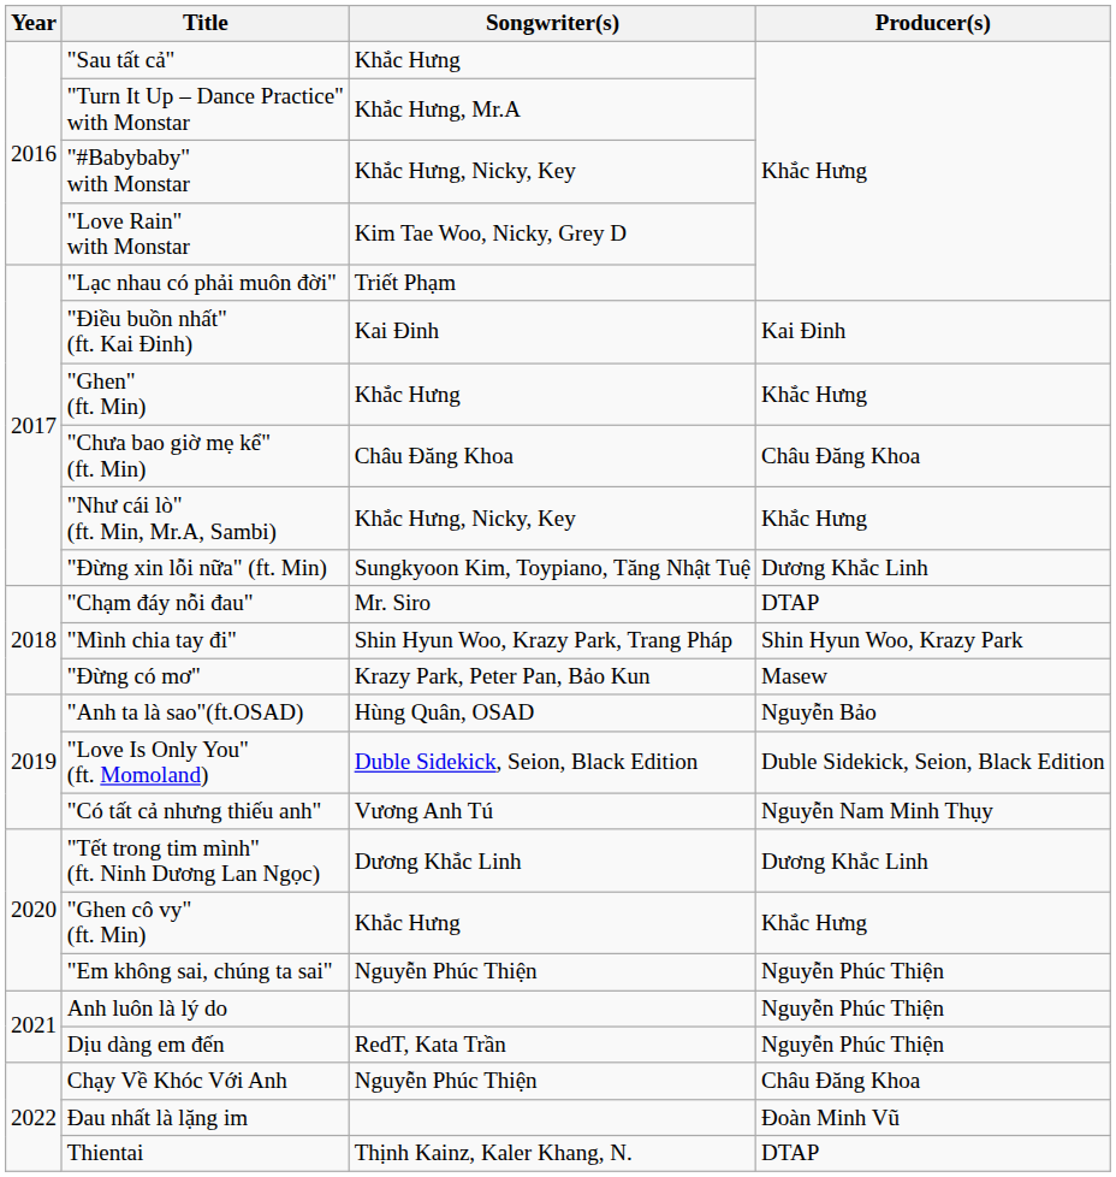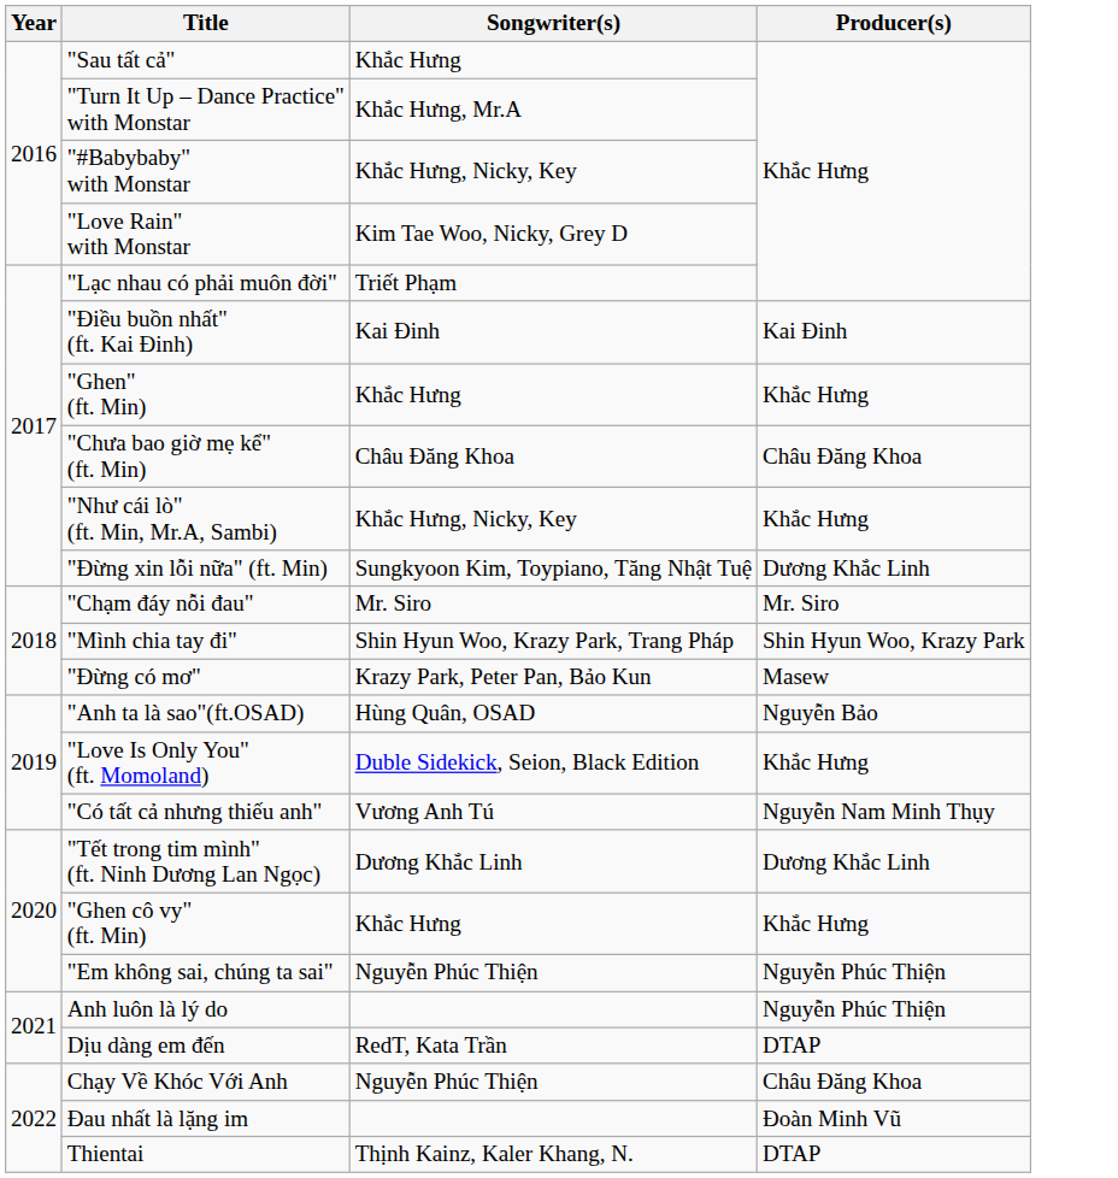 <table class="wikitable">
 <tr>
 <th>Year</th>
 <th>Title</th>
 <th>Songwriter(s)</th>
 <th>Producer(s)</th>
 </tr>
 <tr>
 <td rowspan="4">2016</td>
 <td>"Sau tất cả"</td>
 <td>Khắc Hưng</td>
 <td rowspan="5">Khắc Hưng</td>
 </tr>
 <tr>
 <td>"Turn It Up – Dance Practice"<br>with Monstar</td>
 <td>Khắc Hưng, Mr.A</td>
 </tr>
 <tr>
 <td>"#Babybaby"<br>with Monstar</td>
 <td>Khắc Hưng, Nicky, Key</td>
 </tr>
 <tr>
 <td>"Love Rain"<br>with Monstar</td>
 <td>Kim Tae Woo, Nicky, Grey D</td>
 </tr>
 <tr>
 <td rowspan="6">2017</td>
 <td>"Lạc nhau có phải muôn đời"</td>
 <td>Triết Phạm</td>
 </tr>
 <tr>
 <td>"Điều buồn nhất"<br>(ft. Kai Đinh)</td>
 <td>Kai Đinh</td>
 <td>Kai Đinh</td>
 </tr>
 <tr>
 <td>"Ghen"<br>(ft. Min)</td>
 <td>Khắc Hưng</td>
 <td>Khắc Hưng</td>
 </tr>
 <tr>
 <td>"Chưa bao giờ mẹ kể"<br>(ft. Min)</td>
 <td>Châu Đăng Khoa</td>
 <td>Châu Đăng Khoa</td>
 </tr>
 <tr>
 <td>"Như cái lò"<br>(ft. Min, Mr.A, Sambi)</td>
 <td>Khắc Hưng, Nicky, Key</td>
 <td>Khắc Hưng</td>
 </tr>
 <tr>
 <td>"Đừng xin lỗi nữa" (ft. Min)</td>
 <td>Sungkyoon Kim, Toypiano, Tăng Nhật Tuệ</td>
 <td>Dương Khắc Linh</td>
 </tr>
 <tr>
 <td rowspan="3">2018</td>
 <td>"Chạm đáy nỗi đau"</td>
 <td>Mr. Siro</td>
-<td>DTAP</td>
+<td>Mr. Siro</td>
 </tr>
 <tr>
 <td>"Mình chia tay đi"</td>
 <td>Shin Hyun Woo, Krazy Park, Trang Pháp</td>
 <td>Shin Hyun Woo, Krazy Park</td>
 </tr>
 <tr>
 <td>"Đừng có mơ"</td>
 <td>Krazy Park, Peter Pan, Bảo Kun</td>
 <td>Masew</td>
 </tr>
 <tr>
 <td rowspan="3">2019</td>
 <td>"Anh ta là sao"(ft.OSAD)</td>
 <td>Hùng Quân, OSAD</td>
 <td>Nguyễn Bảo</td>
 </tr>
 <tr>
 <td>"Love Is Only You"<br>(ft. <a href='#'>Momoland</a>)</td>
 <td><a href='#'>Duble Sidekick</a>, Seion, Black Edition</td>
-<td>Duble Sidekick, Seion, Black Edition</td>
+<td>Khắc Hưng</td>
 </tr>
 <tr>
 <td>"Có tất cả nhưng thiếu anh"</td>
 <td>Vương Anh Tú</td>
 <td>Nguyễn Nam Minh Thụy</td>
 </tr>
 <tr>
 <td rowspan="3">2020</td>
 <td>"Tết trong tim mình"<br>(ft. Ninh Dương Lan Ngọc)</td>
 <td>Dương Khắc Linh</td>
 <td>Dương Khắc Linh</td>
 </tr>
 <tr>
 <td>"Ghen cô vy"<br>(ft. Min)</td>
 <td>Khắc Hưng</td>
 <td>Khắc Hưng</td>
 </tr>
 <tr>
 <td>"Em không sai, chúng ta sai"</td>
 <td>Nguyễn Phúc Thiện</td>
 <td>Nguyễn Phúc Thiện</td>
 </tr>
 <tr>
 <td rowspan="2">2021</td>
 <td>Anh luôn là lý do</td>
 <td></td>
 <td>Nguyễn Phúc Thiện</td>
 </tr>
 <tr>
 <td>Dịu dàng em đến</td>
 <td>RedT, Kata Trần</td>
-<td>Nguyễn Phúc Thiện</td>
+<td>DTAP</td>
 </tr>
 <tr>
 <td rowspan="3">2022</td>
 <td>Chạy Về Khóc Với Anh</td>
 <td>Nguyễn Phúc Thiện</td>
 <td>Châu Đăng Khoa</td>
 </tr>
 <tr>
 <td>Đau nhất là lặng im</td>
 <td></td>
 <td>Đoàn Minh Vũ</td>
 </tr>
 <tr>
 <td>Thientai</td>
 <td>Thịnh Kainz, Kaler Khang, N.</td>
 <td>DTAP</td>
 </tr>
 </table>
